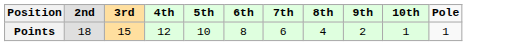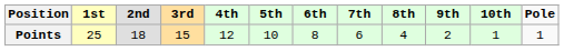 <table class="wikitable" style="font-size:85%; text-align:center">
 <tr>
 <th>Position</th>
+<td style="background:#FFFFBF;"> <strong>1st</strong> </td>
 <td style="background:#DFDFDF;"> <strong>2nd</strong> </td>
 <td style="background:#FFDF9F;"> <strong>3rd</strong> </td>
 <td style="background:#DFFFDF;"> <strong>4th</strong> </td>
 <td style="background:#DFFFDF;"> <strong>5th</strong> </td>
 <td style="background:#DFFFDF;"> <strong>6th</strong> </td>
 <td style="background:#DFFFDF;"> <strong>7th</strong> </td>
 <td style="background:#DFFFDF;"> <strong>8th</strong> </td>
 <td style="background:#DFFFDF;"> <strong>9th</strong> </td>
 <td style="background:#DFFFDF;"> <strong>10th</strong> </td>
 <td><strong>Pole</strong></td>
 </tr>
 <tr>
 <th>Points</th>
+<td style="background:#FFFFBF;">25</td>
 <td style="background:#DFDFDF;">18</td>
 <td style="background:#FFDF9F;">15</td>
 <td style="background:#DFFFDF;">12</td>
 <td style="background:#DFFFDF;">10</td>
 <td style="background:#DFFFDF;">8</td>
 <td style="background:#DFFFDF;">6</td>
 <td style="background:#DFFFDF;">4</td>
 <td style="background:#DFFFDF;">2</td>
 <td style="background:#DFFFDF;">1</td>
 <td>1</td>
 </tr>
 </table>
